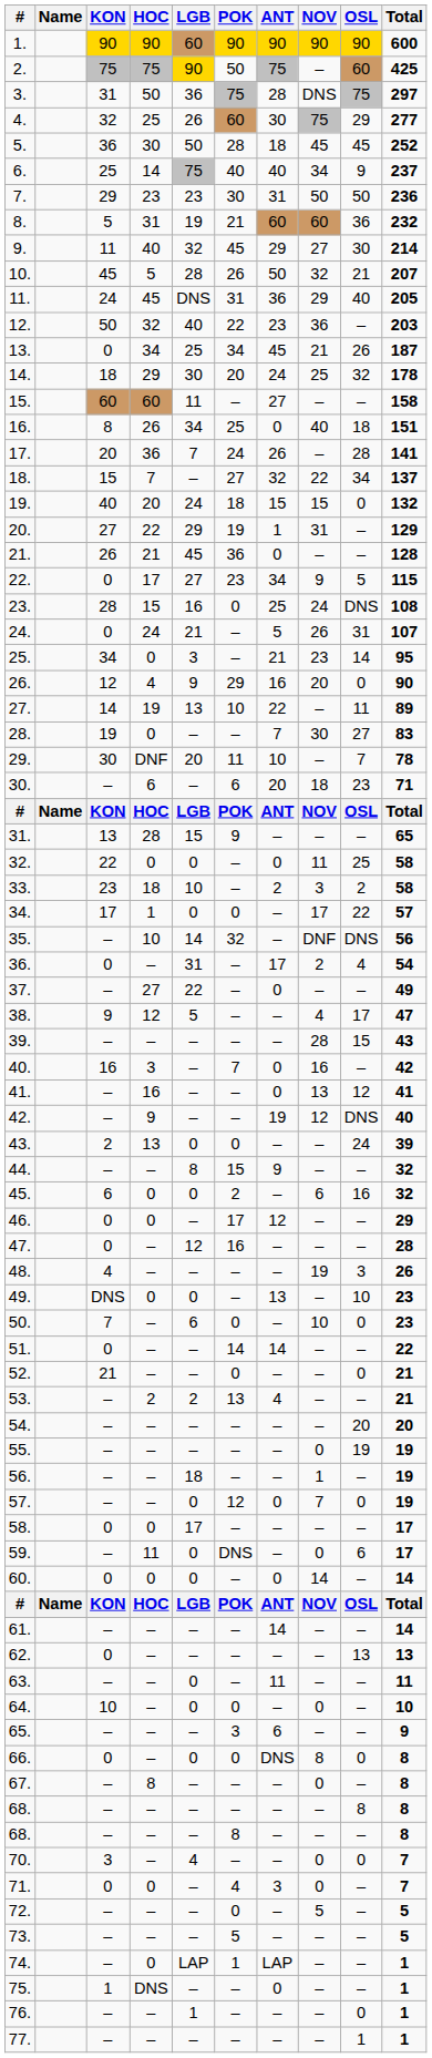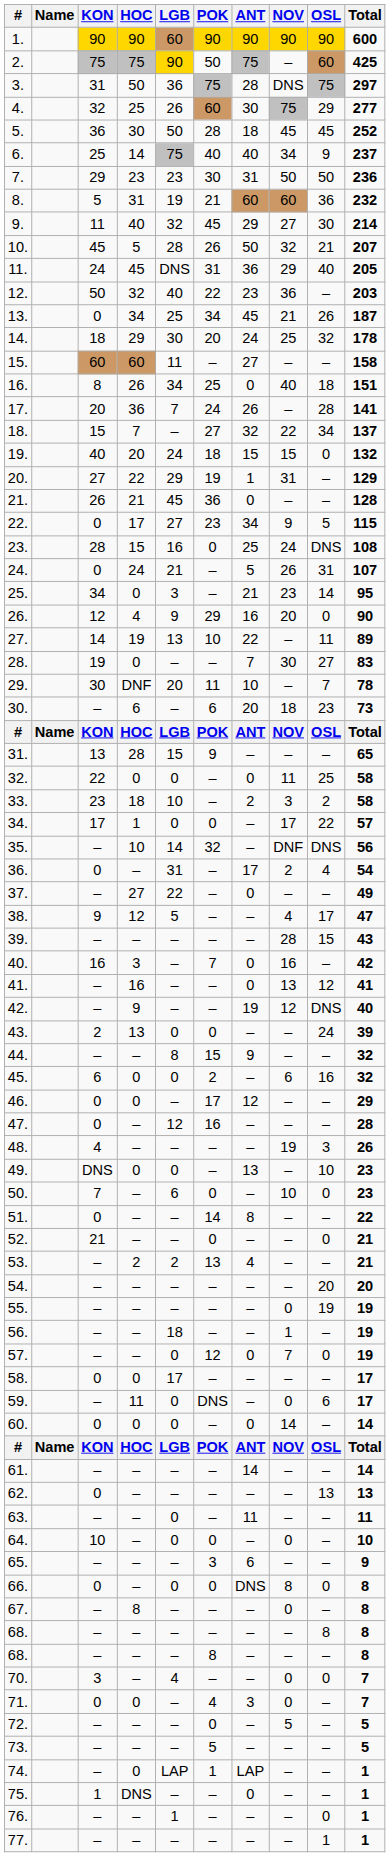 <table class="wikitable" style="text-align:center;">
 <tr>
 <th>#</th>
 <th>Name</th>
 <th><a href='#'>KON</a></th>
 <th><a href='#'>HOC</a></th>
 <th><a href='#'>LGB</a></th>
 <th><a href='#'>POK</a></th>
 <th><a href='#'>ANT</a></th>
 <th><a href='#'>NOV</a></th>
 <th><a href='#'>OSL</a></th>
 <th><strong>Total</strong></th>
 </tr>
 <tr>
 <td>1.</td>
 <td align="left"></td>
 <td bgcolor="gold">90</td>
 <td bgcolor="gold">90</td>
 <td bgcolor="CC9966">60</td>
 <td bgcolor="gold">90</td>
 <td bgcolor="gold">90</td>
 <td bgcolor="gold">90</td>
 <td bgcolor="gold">90</td>
 <td><strong>600</strong></td>
 </tr>
 <tr>
 <td>2.</td>
 <td align="left"></td>
 <td bgcolor="silver">75</td>
 <td bgcolor="silver">75</td>
 <td bgcolor="gold">90</td>
 <td>50</td>
 <td bgcolor="silver">75</td>
 <td>–</td>
 <td bgcolor="CC9966">60</td>
 <td><strong>425</strong></td>
 </tr>
 <tr>
 <td>3.</td>
 <td align="left"></td>
 <td>31</td>
 <td>50</td>
 <td>36</td>
 <td bgcolor="silver">75</td>
 <td>28</td>
 <td>DNS</td>
 <td bgcolor="silver">75</td>
 <td><strong>297</strong></td>
 </tr>
 <tr>
 <td>4.</td>
 <td align="left"></td>
 <td>32</td>
 <td>25</td>
 <td>26</td>
 <td bgcolor="CC9966">60</td>
 <td>30</td>
 <td bgcolor="silver">75</td>
 <td>29</td>
 <td><strong>277</strong></td>
 </tr>
 <tr>
 <td>5.</td>
 <td align="left"></td>
 <td>36</td>
 <td>30</td>
 <td>50</td>
 <td>28</td>
 <td>18</td>
 <td>45</td>
 <td>45</td>
 <td><strong>252</strong></td>
 </tr>
 <tr>
 <td>6.</td>
 <td align="left"></td>
 <td>25</td>
 <td>14</td>
 <td bgcolor="silver">75</td>
 <td>40</td>
 <td>40</td>
 <td>34</td>
 <td>9</td>
 <td><strong>237</strong></td>
 </tr>
 <tr>
 <td>7.</td>
 <td align="left"></td>
 <td>29</td>
 <td>23</td>
 <td>23</td>
 <td>30</td>
 <td>31</td>
 <td>50</td>
 <td>50</td>
 <td><strong>236</strong></td>
 </tr>
 <tr>
 <td>8.</td>
 <td align="left"></td>
 <td>5</td>
 <td>31</td>
 <td>19</td>
 <td>21</td>
 <td bgcolor="CC9966">60</td>
 <td bgcolor="CC9966">60</td>
 <td>36</td>
 <td><strong>232</strong></td>
 </tr>
 <tr>
 <td>9.</td>
 <td align="left"></td>
 <td>11</td>
 <td>40</td>
 <td>32</td>
 <td>45</td>
 <td>29</td>
 <td>27</td>
 <td>30</td>
 <td><strong>214</strong></td>
 </tr>
 <tr>
 <td>10.</td>
 <td align="left"></td>
 <td>45</td>
 <td>5</td>
 <td>28</td>
 <td>26</td>
 <td>50</td>
 <td>32</td>
 <td>21</td>
 <td><strong>207</strong></td>
 </tr>
 <tr>
 <td>11.</td>
 <td align="left"></td>
 <td>24</td>
 <td>45</td>
 <td>DNS</td>
 <td>31</td>
 <td>36</td>
 <td>29</td>
 <td>40</td>
 <td><strong>205</strong></td>
 </tr>
 <tr>
 <td>12.</td>
 <td align="left"></td>
 <td>50</td>
 <td>32</td>
 <td>40</td>
 <td>22</td>
 <td>23</td>
 <td>36</td>
 <td>–</td>
 <td><strong>203</strong></td>
 </tr>
 <tr>
 <td>13.</td>
 <td align="left"></td>
 <td>0</td>
 <td>34</td>
 <td>25</td>
 <td>34</td>
 <td>45</td>
 <td>21</td>
 <td>26</td>
 <td><strong>187</strong></td>
 </tr>
 <tr>
 <td>14.</td>
 <td align="left"></td>
 <td>18</td>
 <td>29</td>
 <td>30</td>
 <td>20</td>
 <td>24</td>
 <td>25</td>
 <td>32</td>
 <td><strong>178</strong></td>
 </tr>
 <tr>
 <td>15.</td>
 <td align="left"></td>
 <td bgcolor="CC9966">60</td>
 <td bgcolor="CC9966">60</td>
 <td>11</td>
 <td>–</td>
 <td>27</td>
 <td>–</td>
 <td>–</td>
 <td><strong>158</strong></td>
 </tr>
 <tr>
 <td>16.</td>
 <td align="left"></td>
 <td>8</td>
 <td>26</td>
 <td>34</td>
 <td>25</td>
 <td>0</td>
 <td>40</td>
 <td>18</td>
 <td><strong>151</strong></td>
 </tr>
 <tr>
 <td>17.</td>
 <td align="left"></td>
 <td>20</td>
 <td>36</td>
 <td>7</td>
 <td>24</td>
 <td>26</td>
 <td>–</td>
 <td>28</td>
 <td><strong>141</strong></td>
 </tr>
 <tr>
 <td>18.</td>
 <td align="left"></td>
 <td>15</td>
 <td>7</td>
 <td>–</td>
 <td>27</td>
 <td>32</td>
 <td>22</td>
 <td>34</td>
 <td><strong>137</strong></td>
 </tr>
 <tr>
 <td>19.</td>
 <td align="left"></td>
 <td>40</td>
 <td>20</td>
 <td>24</td>
 <td>18</td>
 <td>15</td>
 <td>15</td>
 <td>0</td>
 <td><strong>132</strong></td>
 </tr>
 <tr>
 <td>20.</td>
 <td align="left"></td>
 <td>27</td>
 <td>22</td>
 <td>29</td>
 <td>19</td>
 <td>1</td>
 <td>31</td>
 <td>–</td>
 <td><strong>129</strong></td>
 </tr>
 <tr>
 <td>21.</td>
 <td align="left"></td>
 <td>26</td>
 <td>21</td>
 <td>45</td>
 <td>36</td>
 <td>0</td>
 <td>–</td>
 <td>–</td>
 <td><strong>128</strong></td>
 </tr>
 <tr>
 <td>22.</td>
 <td align="left"></td>
 <td>0</td>
 <td>17</td>
 <td>27</td>
 <td>23</td>
 <td>34</td>
 <td>9</td>
 <td>5</td>
 <td><strong>115</strong></td>
 </tr>
 <tr>
 <td>23.</td>
 <td align="left"></td>
 <td>28</td>
 <td>15</td>
 <td>16</td>
 <td>0</td>
 <td>25</td>
 <td>24</td>
 <td>DNS</td>
 <td><strong>108</strong></td>
 </tr>
 <tr>
 <td>24.</td>
 <td align="left"></td>
 <td>0</td>
 <td>24</td>
 <td>21</td>
 <td>–</td>
 <td>5</td>
 <td>26</td>
 <td>31</td>
 <td><strong>107</strong></td>
 </tr>
 <tr>
 <td>25.</td>
 <td align="left"></td>
 <td>34</td>
 <td>0</td>
 <td>3</td>
 <td>–</td>
 <td>21</td>
 <td>23</td>
 <td>14</td>
 <td><strong>95</strong></td>
 </tr>
 <tr>
 <td>26.</td>
 <td align="left"></td>
 <td>12</td>
 <td>4</td>
 <td>9</td>
 <td>29</td>
 <td>16</td>
 <td>20</td>
 <td>0</td>
 <td><strong>90</strong></td>
 </tr>
 <tr>
 <td>27.</td>
 <td align="left"></td>
 <td>14</td>
 <td>19</td>
 <td>13</td>
 <td>10</td>
 <td>22</td>
 <td>–</td>
 <td>11</td>
 <td><strong>89</strong></td>
 </tr>
 <tr>
 <td>28.</td>
 <td align="left"></td>
 <td>19</td>
 <td>0</td>
 <td>–</td>
 <td>–</td>
 <td>7</td>
 <td>30</td>
 <td>27</td>
 <td><strong>83</strong></td>
 </tr>
 <tr>
 <td>29.</td>
 <td align="left"></td>
 <td>30</td>
 <td>DNF</td>
 <td>20</td>
 <td>11</td>
 <td>10</td>
 <td>–</td>
 <td>7</td>
 <td><strong>78</strong></td>
 </tr>
 <tr>
 <td>30.</td>
 <td align="left"></td>
 <td>–</td>
 <td>6</td>
 <td>–</td>
 <td>6</td>
 <td>20</td>
 <td>18</td>
 <td>23</td>
-<td><strong>71</strong></td>
+<td><strong>73</strong></td>
 </tr>
 <tr>
 <th>#</th>
 <th>Name</th>
 <th><a href='#'>KON</a></th>
 <th><a href='#'>HOC</a></th>
 <th><a href='#'>LGB</a></th>
 <th><a href='#'>POK</a></th>
 <th><a href='#'>ANT</a></th>
 <th><a href='#'>NOV</a></th>
 <th><a href='#'>OSL</a></th>
 <th><strong>Total</strong></th>
 </tr>
 <tr>
 <td>31.</td>
 <td align="left"></td>
 <td>13</td>
 <td>28</td>
 <td>15</td>
 <td>9</td>
 <td>–</td>
 <td>–</td>
 <td>–</td>
 <td><strong>65</strong></td>
 </tr>
 <tr>
 <td>32.</td>
 <td align="left"></td>
 <td>22</td>
 <td>0</td>
 <td>0</td>
 <td>–</td>
 <td>0</td>
 <td>11</td>
 <td>25</td>
 <td><strong>58</strong></td>
 </tr>
 <tr>
 <td>33.</td>
 <td align="left"></td>
 <td>23</td>
 <td>18</td>
 <td>10</td>
 <td>–</td>
 <td>2</td>
 <td>3</td>
 <td>2</td>
 <td><strong>58</strong></td>
 </tr>
 <tr>
 <td>34.</td>
 <td align="left"></td>
 <td>17</td>
 <td>1</td>
 <td>0</td>
 <td>0</td>
 <td>–</td>
 <td>17</td>
 <td>22</td>
 <td><strong>57</strong></td>
 </tr>
 <tr>
 <td>35.</td>
 <td align="left"></td>
 <td>–</td>
 <td>10</td>
 <td>14</td>
 <td>32</td>
 <td>–</td>
 <td>DNF</td>
 <td>DNS</td>
 <td><strong>56</strong></td>
 </tr>
 <tr>
 <td>36.</td>
 <td align="left"></td>
 <td>0</td>
 <td>–</td>
 <td>31</td>
 <td>–</td>
 <td>17</td>
 <td>2</td>
 <td>4</td>
 <td><strong>54</strong></td>
 </tr>
 <tr>
 <td>37.</td>
 <td align="left"></td>
 <td>–</td>
 <td>27</td>
 <td>22</td>
 <td>–</td>
 <td>0</td>
 <td>–</td>
 <td>–</td>
 <td><strong>49</strong></td>
 </tr>
 <tr>
 <td>38.</td>
 <td align="left"></td>
 <td>9</td>
 <td>12</td>
 <td>5</td>
 <td>–</td>
 <td>–</td>
 <td>4</td>
 <td>17</td>
 <td><strong>47</strong></td>
 </tr>
 <tr>
 <td>39.</td>
 <td align="left"></td>
 <td>–</td>
 <td>–</td>
 <td>–</td>
 <td>–</td>
 <td>–</td>
 <td>28</td>
 <td>15</td>
 <td><strong>43</strong></td>
 </tr>
 <tr>
 <td>40.</td>
 <td align="left"></td>
 <td>16</td>
 <td>3</td>
 <td>–</td>
 <td>7</td>
 <td>0</td>
 <td>16</td>
 <td>–</td>
 <td><strong>42</strong></td>
 </tr>
 <tr>
 <td>41.</td>
 <td align="left"></td>
 <td>–</td>
 <td>16</td>
 <td>–</td>
 <td>–</td>
 <td>0</td>
 <td>13</td>
 <td>12</td>
 <td><strong>41</strong></td>
 </tr>
 <tr>
 <td>42.</td>
 <td align="left"></td>
 <td>–</td>
 <td>9</td>
 <td>–</td>
 <td>–</td>
 <td>19</td>
 <td>12</td>
 <td>DNS</td>
 <td><strong>40</strong></td>
 </tr>
 <tr>
 <td>43.</td>
 <td align="left"></td>
 <td>2</td>
 <td>13</td>
 <td>0</td>
 <td>0</td>
 <td>–</td>
 <td>–</td>
 <td>24</td>
 <td><strong>39</strong></td>
 </tr>
 <tr>
 <td>44.</td>
 <td align="left"></td>
 <td>–</td>
 <td>–</td>
 <td>8</td>
 <td>15</td>
 <td>9</td>
 <td>–</td>
 <td>–</td>
 <td><strong>32</strong></td>
 </tr>
 <tr>
 <td>45.</td>
 <td align="left"></td>
 <td>6</td>
 <td>0</td>
 <td>0</td>
 <td>2</td>
 <td>–</td>
 <td>6</td>
 <td>16</td>
 <td><strong>32</strong></td>
 </tr>
 <tr>
 <td>46.</td>
 <td align="left"></td>
 <td>0</td>
 <td>0</td>
 <td>–</td>
 <td>17</td>
 <td>12</td>
 <td>–</td>
 <td>–</td>
 <td><strong>29</strong></td>
 </tr>
 <tr>
 <td>47.</td>
 <td align="left"></td>
 <td>0</td>
 <td>–</td>
 <td>12</td>
 <td>16</td>
 <td>–</td>
 <td>–</td>
 <td>–</td>
 <td><strong>28</strong></td>
 </tr>
 <tr>
 <td>48.</td>
 <td align="left"></td>
 <td>4</td>
 <td>–</td>
 <td>–</td>
 <td>–</td>
 <td>–</td>
 <td>19</td>
 <td>3</td>
 <td><strong>26</strong></td>
 </tr>
 <tr>
 <td>49.</td>
 <td align="left"></td>
 <td>DNS</td>
 <td>0</td>
 <td>0</td>
 <td>–</td>
 <td>13</td>
 <td>–</td>
 <td>10</td>
 <td><strong>23</strong></td>
 </tr>
 <tr>
 <td>50.</td>
 <td align="left"></td>
 <td>7</td>
 <td>–</td>
 <td>6</td>
 <td>0</td>
 <td>–</td>
 <td>10</td>
 <td>0</td>
 <td><strong>23</strong></td>
 </tr>
 <tr>
 <td>51.</td>
 <td align="left"></td>
 <td>0</td>
 <td>–</td>
 <td>–</td>
 <td>14</td>
-<td>14</td>
+<td>8</td>
 <td>–</td>
 <td>–</td>
 <td><strong>22</strong></td>
 </tr>
 <tr>
 <td>52.</td>
 <td align="left"></td>
 <td>21</td>
 <td>–</td>
 <td>–</td>
 <td>0</td>
 <td>–</td>
 <td>–</td>
 <td>0</td>
 <td><strong>21</strong></td>
 </tr>
 <tr>
 <td>53.</td>
 <td align="left"></td>
 <td>–</td>
 <td>2</td>
 <td>2</td>
 <td>13</td>
 <td>4</td>
 <td>–</td>
 <td>–</td>
 <td><strong>21</strong></td>
 </tr>
 <tr>
 <td>54.</td>
 <td align="left"></td>
 <td>–</td>
 <td>–</td>
 <td>–</td>
 <td>–</td>
 <td>–</td>
 <td>–</td>
 <td>20</td>
 <td><strong>20</strong></td>
 </tr>
 <tr>
 <td>55.</td>
 <td align="left"></td>
 <td>–</td>
 <td>–</td>
 <td>–</td>
 <td>–</td>
 <td>–</td>
 <td>0</td>
 <td>19</td>
 <td><strong>19</strong></td>
 </tr>
 <tr>
 <td>56.</td>
 <td align="left"></td>
 <td>–</td>
 <td>–</td>
 <td>18</td>
 <td>–</td>
 <td>–</td>
 <td>1</td>
 <td>–</td>
 <td><strong>19</strong></td>
 </tr>
 <tr>
 <td>57.</td>
 <td align="left"></td>
 <td>–</td>
 <td>–</td>
 <td>0</td>
 <td>12</td>
 <td>0</td>
 <td>7</td>
 <td>0</td>
 <td><strong>19</strong></td>
 </tr>
 <tr>
 <td>58.</td>
 <td align="left"></td>
 <td>0</td>
 <td>0</td>
 <td>17</td>
 <td>–</td>
 <td>–</td>
 <td>–</td>
 <td>–</td>
 <td><strong>17</strong></td>
 </tr>
 <tr>
 <td>59.</td>
 <td align="left"></td>
 <td>–</td>
 <td>11</td>
 <td>0</td>
 <td>DNS</td>
 <td>–</td>
 <td>0</td>
 <td>6</td>
 <td><strong>17</strong></td>
 </tr>
 <tr>
 <td>60.</td>
 <td align="left"></td>
 <td>0</td>
 <td>0</td>
 <td>0</td>
 <td>–</td>
 <td>0</td>
 <td>14</td>
 <td>–</td>
 <td><strong>14</strong></td>
 </tr>
 <tr>
 <th>#</th>
 <th>Name</th>
 <th><a href='#'>KON</a></th>
 <th><a href='#'>HOC</a></th>
 <th><a href='#'>LGB</a></th>
 <th><a href='#'>POK</a></th>
 <th><a href='#'>ANT</a></th>
 <th><a href='#'>NOV</a></th>
 <th><a href='#'>OSL</a></th>
 <th><strong>Total</strong></th>
 </tr>
 <tr>
 <td>61.</td>
 <td align="left"></td>
 <td>–</td>
 <td>–</td>
 <td>–</td>
 <td>–</td>
 <td>14</td>
 <td>–</td>
 <td>–</td>
 <td><strong>14</strong></td>
 </tr>
 <tr>
 <td>62.</td>
 <td align="left"></td>
 <td>0</td>
 <td>–</td>
 <td>–</td>
 <td>–</td>
 <td>–</td>
 <td>–</td>
 <td>13</td>
 <td><strong>13</strong></td>
 </tr>
 <tr>
 <td>63.</td>
 <td align="left"></td>
 <td>–</td>
 <td>–</td>
 <td>0</td>
 <td>–</td>
 <td>11</td>
 <td>–</td>
 <td>–</td>
 <td><strong>11</strong></td>
 </tr>
 <tr>
 <td>64.</td>
 <td align="left"></td>
 <td>10</td>
 <td>–</td>
 <td>0</td>
 <td>0</td>
 <td>–</td>
 <td>0</td>
 <td>–</td>
 <td><strong>10</strong></td>
 </tr>
 <tr>
 <td>65.</td>
 <td align="left"></td>
 <td>–</td>
 <td>–</td>
 <td>–</td>
 <td>3</td>
 <td>6</td>
 <td>–</td>
 <td>–</td>
 <td><strong>9</strong></td>
 </tr>
 <tr>
 <td>66.</td>
 <td align="left"></td>
 <td>0</td>
 <td>–</td>
 <td>0</td>
 <td>0</td>
 <td>DNS</td>
 <td>8</td>
 <td>0</td>
 <td><strong>8</strong></td>
 </tr>
 <tr>
 <td>67.</td>
 <td align="left"></td>
 <td>–</td>
 <td>8</td>
 <td>–</td>
 <td>–</td>
 <td>–</td>
 <td>0</td>
 <td>–</td>
 <td><strong>8</strong></td>
 </tr>
 <tr>
 <td>68.</td>
 <td align="left"></td>
 <td>–</td>
 <td>–</td>
 <td>–</td>
 <td>–</td>
 <td>–</td>
 <td>–</td>
 <td>8</td>
 <td><strong>8</strong></td>
 </tr>
 <tr>
 <td>68.</td>
 <td align="left"></td>
 <td>–</td>
 <td>–</td>
 <td>–</td>
 <td>8</td>
 <td>–</td>
 <td>–</td>
 <td>–</td>
 <td><strong>8</strong></td>
 </tr>
 <tr>
 <td>70.</td>
 <td align="left"></td>
 <td>3</td>
 <td>–</td>
 <td>4</td>
 <td>–</td>
 <td>–</td>
 <td>0</td>
 <td>0</td>
 <td><strong>7</strong></td>
 </tr>
 <tr>
 <td>71.</td>
 <td align="left"></td>
 <td>0</td>
 <td>0</td>
 <td>–</td>
 <td>4</td>
 <td>3</td>
 <td>0</td>
 <td>–</td>
 <td><strong>7</strong></td>
 </tr>
 <tr>
 <td>72.</td>
 <td align="left"></td>
 <td>–</td>
 <td>–</td>
 <td>–</td>
 <td>0</td>
 <td>–</td>
 <td>5</td>
 <td>–</td>
 <td><strong>5</strong></td>
 </tr>
 <tr>
 <td>73.</td>
 <td align="left"></td>
 <td>–</td>
 <td>–</td>
 <td>–</td>
 <td>5</td>
 <td>–</td>
 <td>–</td>
 <td>–</td>
 <td><strong>5</strong></td>
 </tr>
 <tr>
 <td>74.</td>
 <td align="left"></td>
 <td>–</td>
 <td>0</td>
 <td>LAP</td>
 <td>1</td>
 <td>LAP</td>
 <td>–</td>
 <td>–</td>
 <td><strong>1</strong></td>
 </tr>
 <tr>
 <td>75.</td>
 <td align="left"></td>
 <td>1</td>
 <td>DNS</td>
 <td>–</td>
 <td>–</td>
 <td>0</td>
 <td>–</td>
 <td>–</td>
 <td><strong>1</strong></td>
 </tr>
 <tr>
 <td>76.</td>
 <td align="left"></td>
 <td>–</td>
 <td>–</td>
 <td>1</td>
 <td>–</td>
 <td>–</td>
 <td>–</td>
 <td>0</td>
 <td><strong>1</strong></td>
 </tr>
 <tr>
 <td>77.</td>
 <td align="left"></td>
 <td>–</td>
 <td>–</td>
 <td>–</td>
 <td>–</td>
 <td>–</td>
 <td>–</td>
 <td>1</td>
 <td><strong>1</strong></td>
 </tr>
 </table>
